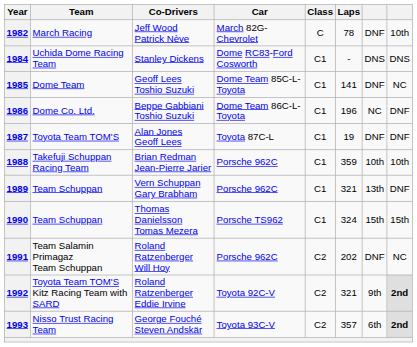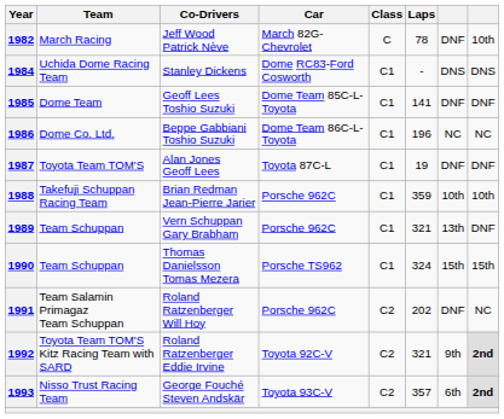 <table class="wikitable" style="text-align:center; font-size:90%">
 <tr>
 <th>Year</th>
 <th>Team</th>
 <th>Co-Drivers</th>
 <th>Car</th>
 <th>Class</th>
 <th>Laps</th>
 <th></th>
 <th></th>
 </tr>
 <tr>
 <th><a href='#'>1982</a></th>
 <td align="left"> <a href='#'>March Racing</a></td>
 <td align="left"> <a href='#'>Jeff Wood</a><br> <a href='#'>Patrick Nève</a></td>
 <td align="left"><a href='#'>March</a> 82G-<a href='#'>Chevrolet</a></td>
 <td>C</td>
 <td>78</td>
 <td>DNF</td>
 <td>10th</td>
 </tr>
 <tr>
 <th><a href='#'>1984</a></th>
 <td align="left"> <a href='#'>Uchida Dome Racing Team</a></td>
 <td align="left"> <a href='#'>Stanley Dickens</a></td>
 <td align="left"><a href='#'>Dome</a> <a href='#'>RC83</a>-<a href='#'>Ford</a> <a href='#'>Cosworth</a></td>
 <td>C1</td>
 <td>-</td>
 <td>DNS</td>
 <td>DNS</td>
 </tr>
 <tr>
 <th><a href='#'>1985</a></th>
 <td align="left"> <a href='#'>Dome Team</a></td>
 <td align="left"> <a href='#'>Geoff Lees</a><br> <a href='#'>Toshio Suzuki</a></td>
 <td align="left"><a href='#'>Dome Team</a> 85C-L-<a href='#'>Toyota</a></td>
 <td>C1</td>
 <td>141</td>
 <td>DNF</td>
-<td>NC</td>
+<td>DNF</td>
 </tr>
 <tr>
 <th><a href='#'>1986</a></th>
 <td align="left"> <a href='#'>Dome Co. Ltd.</a></td>
 <td align="left"> <a href='#'>Beppe Gabbiani</a><br> <a href='#'>Toshio Suzuki</a></td>
 <td align="left"><a href='#'>Dome Team</a> 86C-L-<a href='#'>Toyota</a></td>
 <td>C1</td>
 <td>196</td>
 <td>NC</td>
-<td>DNF</td>
+<td>NC</td>
 </tr>
 <tr>
 <th><a href='#'>1987</a></th>
 <td align="left"> <a href='#'>Toyota Team TOM'S</a></td>
 <td align="left"> <a href='#'>Alan Jones</a><br> <a href='#'>Geoff Lees</a></td>
 <td align="left"><a href='#'>Toyota</a> 87C-L</td>
 <td>C1</td>
 <td>19</td>
 <td>DNF</td>
 <td>DNF</td>
 </tr>
 <tr>
 <th><a href='#'>1988</a></th>
 <td align="left"> <a href='#'>Takefuji Schuppan Racing Team</a></td>
 <td align="left"> <a href='#'>Brian Redman</a><br> <a href='#'>Jean-Pierre Jarier</a></td>
 <td align="left"><a href='#'>Porsche 962C</a></td>
 <td>C1</td>
 <td>359</td>
 <td>10th</td>
 <td>10th</td>
 </tr>
 <tr>
 <th><a href='#'>1989</a></th>
 <td align="left"> <a href='#'>Team Schuppan</a></td>
 <td align="left"> <a href='#'>Vern Schuppan</a><br> <a href='#'>Gary Brabham</a></td>
 <td align="left"><a href='#'>Porsche 962C</a></td>
 <td>C1</td>
 <td>321</td>
 <td>13th</td>
 <td>DNF</td>
 </tr>
 <tr>
 <th><a href='#'>1990</a></th>
 <td align="left"> <a href='#'>Team Schuppan</a></td>
 <td align="left"> <a href='#'>Thomas Danielsson</a><br> <a href='#'>Tomas Mezera</a></td>
 <td align="left"><a href='#'>Porsche TS962</a></td>
 <td>C1</td>
 <td>324</td>
 <td>15th</td>
 <td>15th</td>
 </tr>
 <tr>
 <th><a href='#'>1991</a></th>
 <td align="left"> Team Salamin Primagaz<br> Team Schuppan</td>
 <td align="left"> <a href='#'>Roland Ratzenberger</a><br> <a href='#'>Will Hoy</a></td>
 <td align="left"><a href='#'>Porsche 962C</a></td>
 <td>C2</td>
 <td>202</td>
 <td>DNF</td>
 <td>NC</td>
 </tr>
 <tr>
 <th><a href='#'>1992</a></th>
 <td align="left"> <a href='#'>Toyota Team TOM'S</a><br> Kitz Racing Team with <a href='#'>SARD</a></td>
 <td align="left"> <a href='#'>Roland Ratzenberger</a><br> <a href='#'>Eddie Irvine</a></td>
 <td align="left"><a href='#'>Toyota 92C-V</a></td>
 <td>C2</td>
 <td>321</td>
 <td>9th</td>
 <td style="background:#dfdfdf;"><strong>2nd</strong></td>
 </tr>
 <tr>
 <th><a href='#'>1993</a></th>
 <td align="left"> <a href='#'>Nisso Trust Racing Team</a></td>
 <td align="left"> <a href='#'>George Fouché</a><br> <a href='#'>Steven Andskär</a></td>
 <td align="left"><a href='#'>Toyota 93C-V</a></td>
 <td>C2</td>
 <td>357</td>
 <td>6th</td>
 <td style="background:#dfdfdf;"><strong>2nd</strong></td>
 </tr>
 <tr>
 <th colspan="8"></th>
 </tr>
 </table>
